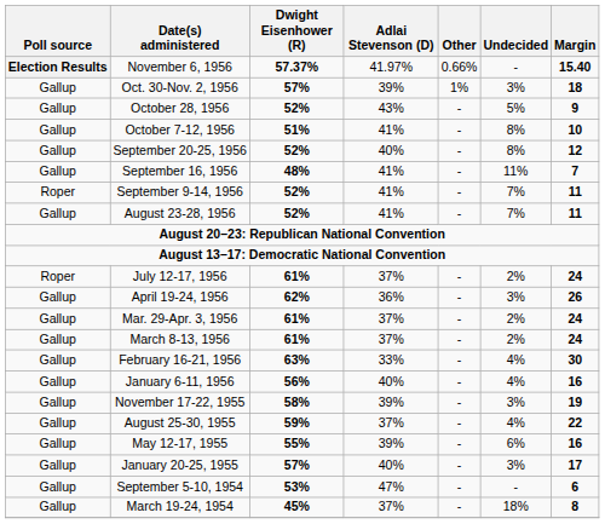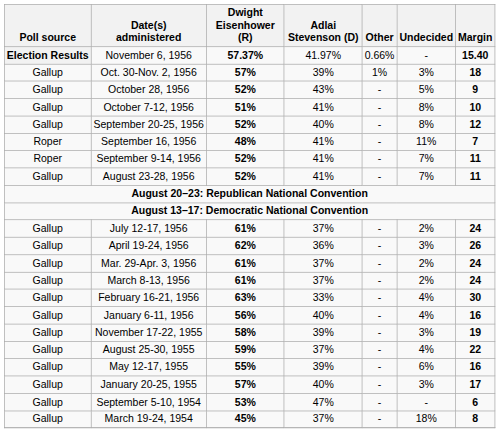 <table class="wikitable sortable mw-collapsible mw-collapsed" style="text-align:center;font-size:90%;line-height:17px">
 <tr valign= bottom>
 <th>Poll source</th>
 <th>Date(s)<br>administered</th>
 <th class="unsortable" style="width:100px;">Dwight<br>Eisenhower (R)</th>
 <th class="unsortable" style="width:100px;">Adlai<br>Stevenson (D)</th>
 <th class="unsortable">Other</th>
 <th class="unsortable">Undecided</th>
 <th class="unsortable">Margin</th>
 </tr>
 <tr>
 <th><strong>Election Results</strong></th>
 <td>November 6, 1956</td>
 <td align="center" ><strong>57.37%</strong></td>
 <td align="center">41.97%</td>
 <td align="center">0.66%</td>
 <td>-</td>
 <td><strong>15.40</strong></td>
 </tr>
 <tr>
 <td rowspan=1>Gallup</td>
 <td rowspan=1>Oct. 30-Nov. 2, 1956</td>
 <td><strong>57%</strong></td>
 <td>39%</td>
 <td>1%</td>
 <td>3%</td>
 <td><strong>18</strong></td>
 </tr>
 <tr>
 <td rowspan=1>Gallup</td>
 <td rowspan=1>October 28, 1956</td>
 <td><strong>52%</strong></td>
 <td>43%</td>
 <td>-</td>
 <td>5%</td>
 <td><strong>9</strong></td>
 </tr>
 <tr>
 <td rowspan=1>Gallup</td>
 <td rowspan=1>October 7-12, 1956</td>
 <td><strong>51%</strong></td>
 <td>41%</td>
 <td>-</td>
 <td>8%</td>
 <td><strong>10</strong></td>
 </tr>
 <tr>
 <td rowspan=1>Gallup</td>
 <td rowspan=1>September 20-25, 1956</td>
 <td><strong>52%</strong></td>
 <td>40%</td>
 <td>-</td>
 <td>8%</td>
 <td><strong>12</strong></td>
 </tr>
 <tr>
-<td rowspan=1>Gallup</td>
+<td rowspan=1>Roper</td>
 <td rowspan=1>September 16, 1956</td>
 <td><strong>48%</strong></td>
 <td>41%</td>
 <td>-</td>
 <td>11%</td>
 <td><strong>7</strong></td>
 </tr>
 <tr>
 <td rowspan=1>Roper</td>
 <td rowspan=1>September 9-14, 1956</td>
 <td><strong>52%</strong></td>
 <td>41%</td>
 <td>-</td>
 <td>7%</td>
 <td><strong>11</strong></td>
 </tr>
 <tr>
 <td rowspan=1>Gallup</td>
 <td rowspan=1>August 23-28, 1956</td>
 <td><strong>52%</strong></td>
 <td>41%</td>
 <td>-</td>
 <td>7%</td>
 <td><strong>11</strong></td>
 </tr>
 <tr>
 <td colspan="10"  align="center"><strong>August 20–23: Republican National Convention</strong></td>
 </tr>
 <tr>
 <td colspan="10"  align="center"><strong>August 13–17: Democratic National Convention</strong></td>
 </tr>
 <tr>
-<td rowspan=1>Roper</td>
+<td rowspan=1>Gallup</td>
 <td rowspan=1>July 12-17, 1956</td>
 <td><strong>61%</strong></td>
 <td>37%</td>
 <td>-</td>
 <td>2%</td>
 <td><strong>24</strong></td>
 </tr>
 <tr>
 <td rowspan=1>Gallup</td>
 <td rowspan=1>April 19-24, 1956</td>
 <td><strong>62%</strong></td>
 <td>36%</td>
 <td>-</td>
 <td>3%</td>
 <td><strong>26</strong></td>
 </tr>
 <tr>
 <td rowspan=1>Gallup</td>
 <td rowspan=1>Mar. 29-Apr. 3, 1956</td>
 <td><strong>61%</strong></td>
 <td>37%</td>
 <td>-</td>
 <td>2%</td>
 <td><strong>24</strong></td>
 </tr>
 <tr>
 <td rowspan=1>Gallup</td>
 <td rowspan=1>March 8-13, 1956</td>
 <td><strong>61%</strong></td>
 <td>37%</td>
 <td>-</td>
 <td>2%</td>
 <td><strong>24</strong></td>
 </tr>
 <tr>
 <td rowspan=1>Gallup</td>
 <td rowspan=1>February  16-21, 1956</td>
 <td><strong>63%</strong></td>
 <td>33%</td>
 <td>-</td>
 <td>4%</td>
 <td><strong>30</strong></td>
 </tr>
 <tr>
 <td rowspan=1>Gallup</td>
 <td rowspan=1>January 6-11, 1956</td>
 <td><strong>56%</strong></td>
 <td>40%</td>
 <td>-</td>
 <td>4%</td>
 <td><strong>16</strong></td>
 </tr>
 <tr>
 <td rowspan=1>Gallup</td>
 <td rowspan=1>November 17-22, 1955</td>
 <td><strong>58%</strong></td>
 <td>39%</td>
 <td>-</td>
 <td>3%</td>
 <td><strong>19</strong></td>
 </tr>
 <tr>
 <td rowspan=1>Gallup</td>
 <td rowspan=1>August 25-30, 1955</td>
 <td><strong>59%</strong></td>
 <td>37%</td>
 <td>-</td>
 <td>4%</td>
 <td><strong>22</strong></td>
 </tr>
 <tr>
 <td rowspan=1>Gallup</td>
 <td rowspan=1>May 12-17, 1955</td>
 <td><strong>55%</strong></td>
 <td>39%</td>
 <td>-</td>
 <td>6%</td>
 <td><strong>16</strong></td>
 </tr>
 <tr>
 <td rowspan=1>Gallup</td>
 <td rowspan=1>January 20-25, 1955</td>
 <td><strong>57%</strong></td>
 <td>40%</td>
 <td>-</td>
 <td>3%</td>
 <td><strong>17</strong></td>
 </tr>
 <tr>
 <td rowspan=1>Gallup</td>
 <td rowspan=1>September 5-10, 1954</td>
 <td><strong>53%</strong></td>
 <td>47%</td>
 <td>-</td>
 <td>-</td>
 <td><strong>6</strong></td>
 </tr>
 <tr>
 <td rowspan=1>Gallup</td>
 <td rowspan=1>March 19-24, 1954</td>
 <td><strong>45%</strong></td>
 <td>37%</td>
 <td>-</td>
 <td>18%</td>
 <td><strong>8</strong></td>
 </tr>
 <tr>
 </tr>
 </table>
